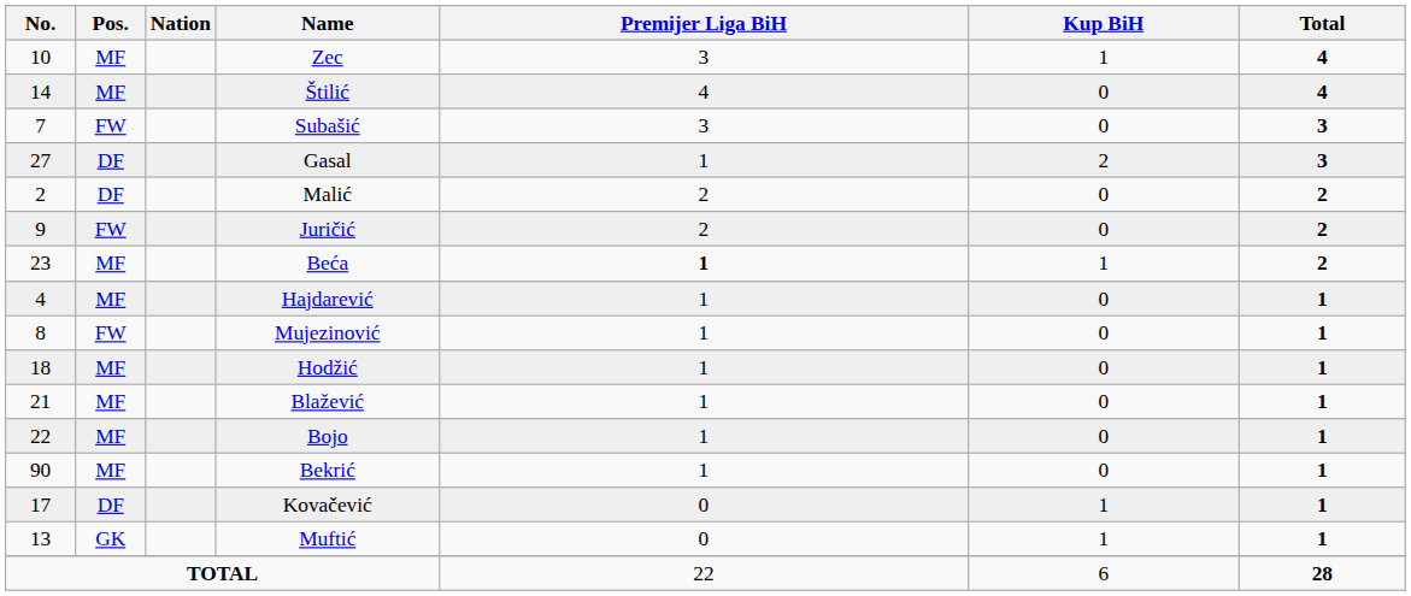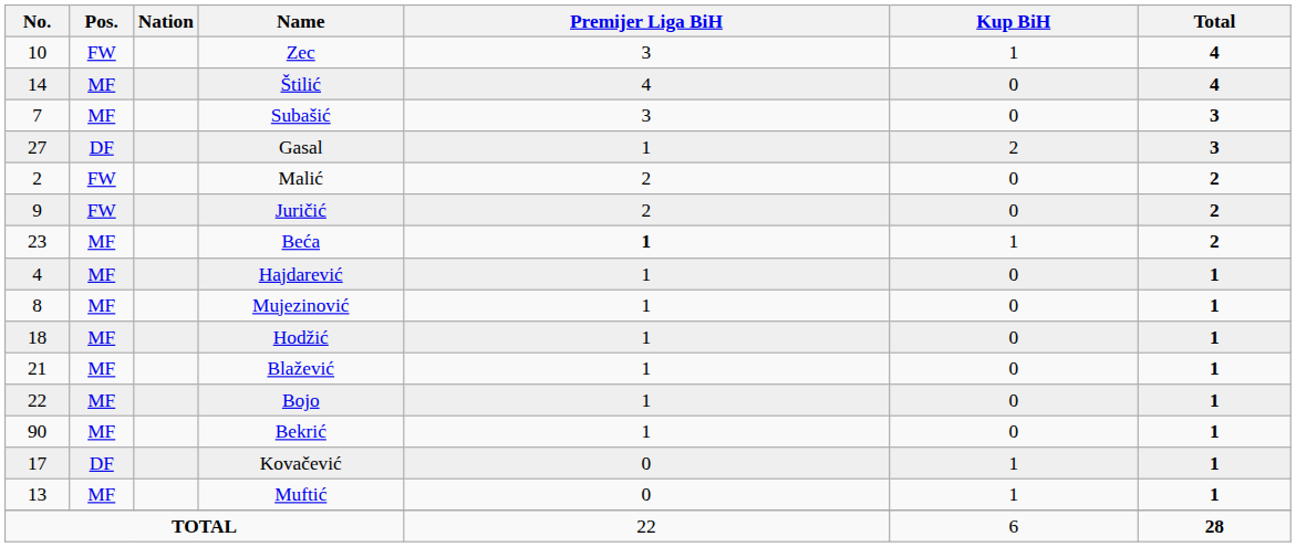 <table class="wikitable sortable" style="font-size: 95%; text-align: center;">
 <tr>
 <th width="5%"><strong>No.</strong></th>
 <th width="5%"><strong>Pos.</strong></th>
 <th width="5%"><strong>Nation</strong></th>
 <th width="16%"><strong>Name</strong></th>
 <th><a href='#'>Premijer Liga BiH</a></th>
 <th><a href='#'>Kup BiH</a></th>
 <th>Total</th>
 </tr>
 <tr>
 <td>10</td>
-<td><a href='#'>MF</a></td>
+<td><a href='#'>FW</a></td>
 <td></td>
 <td><a href='#'>Zec</a></td>
 <td>3 </td>
 <td>1 </td>
 <td><strong>4</strong> </td>
 </tr>
 <tr bgcolor="#EFEFEF">
 <td>14</td>
 <td><a href='#'>MF</a></td>
 <td></td>
 <td><a href='#'>Štilić</a></td>
 <td>4 </td>
 <td>0 </td>
 <td><strong>4</strong> </td>
 </tr>
 <tr>
 <td>7</td>
-<td><a href='#'>FW</a></td>
+<td><a href='#'>MF</a></td>
 <td></td>
 <td><a href='#'>Subašić</a></td>
 <td>3 </td>
 <td>0 </td>
 <td><strong>3</strong> </td>
 </tr>
 <tr bgcolor="#EFEFEF">
 <td>27</td>
 <td><a href='#'>DF</a></td>
 <td></td>
 <td>Gasal</td>
 <td>1 </td>
 <td>2 </td>
 <td><strong>3</strong> </td>
 </tr>
 <tr>
 <td>2</td>
-<td><a href='#'>DF</a></td>
+<td><a href='#'>FW</a></td>
 <td></td>
 <td>Malić</td>
 <td>2 </td>
 <td>0 </td>
 <td><strong>2</strong> </td>
 </tr>
 <tr bgcolor="#EFEFEF">
 <td>9</td>
 <td><a href='#'>FW</a></td>
 <td></td>
 <td><a href='#'>Juričić</a></td>
 <td>2 </td>
 <td>0 </td>
 <td><strong>2</strong> </td>
 </tr>
 <tr>
 <td>23</td>
 <td><a href='#'>MF</a></td>
 <td></td>
 <td><a href='#'>Beća</a></td>
 <td><strong>1 </strong></td>
 <td>1 </td>
 <td><strong>2</strong> </td>
 </tr>
 <tr bgcolor="#EFEFEF">
 <td>4</td>
 <td><a href='#'>MF</a></td>
 <td></td>
 <td><a href='#'>Hajdarević</a></td>
 <td>1 </td>
 <td>0 </td>
 <td><strong>1</strong> </td>
 </tr>
 <tr>
 <td>8</td>
-<td><a href='#'>FW</a></td>
+<td><a href='#'>MF</a></td>
 <td></td>
 <td><a href='#'>Mujezinović</a></td>
 <td>1 </td>
 <td>0 </td>
 <td><strong>1</strong> </td>
 </tr>
 <tr bgcolor="#EFEFEF">
 <td>18</td>
 <td><a href='#'>MF</a></td>
 <td></td>
 <td><a href='#'>Hodžić</a></td>
 <td>1 </td>
 <td>0 </td>
 <td><strong>1</strong> </td>
 </tr>
 <tr>
 <td>21</td>
 <td><a href='#'>MF</a></td>
 <td></td>
 <td><a href='#'>Blažević</a></td>
 <td>1 </td>
 <td>0 </td>
 <td><strong>1</strong> </td>
 </tr>
 <tr bgcolor="#EFEFEF">
 <td>22</td>
 <td><a href='#'>MF</a></td>
 <td></td>
 <td><a href='#'>Bojo</a></td>
 <td>1 </td>
 <td>0 </td>
 <td><strong>1</strong> </td>
 </tr>
 <tr>
 <td>90</td>
 <td><a href='#'>MF</a></td>
 <td></td>
 <td><a href='#'>Bekrić</a></td>
 <td>1 </td>
 <td>0 </td>
 <td><strong>1</strong> </td>
 </tr>
 <tr bgcolor="#EFEFEF">
 <td>17</td>
 <td><a href='#'>DF</a></td>
 <td></td>
 <td>Kovačević</td>
 <td>0 </td>
 <td>1 </td>
 <td><strong>1</strong> </td>
 </tr>
 <tr>
 <td>13</td>
-<td><a href='#'>GK</a></td>
+<td><a href='#'>MF</a></td>
 <td></td>
 <td><a href='#'>Muftić</a></td>
 <td>0 </td>
 <td>1 </td>
 <td><strong>1</strong> </td>
 </tr>
 <tr>
 </tr>
 <tr>
 <td colspan=4><strong>TOTAL</strong></td>
 <td>22 </td>
 <td>6 </td>
 <td><strong>28</strong> </td>
 </tr>
 </table>
